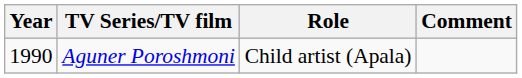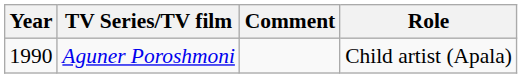 <table class="wikitable">
 <tr>
 <th>Year</th>
 <th>TV Series/TV film</th>
+<th>Comment</th>
 <th>Role</th>
-<th>Comment</th>
 </tr>
 <tr>
 <td>1990</td>
 <td><em><a href='#'>Aguner Poroshmoni</a></em></td>
+<td></td>
 <td>Child artist (Apala)</td>
-<td></td>
 </tr>
 </table>
